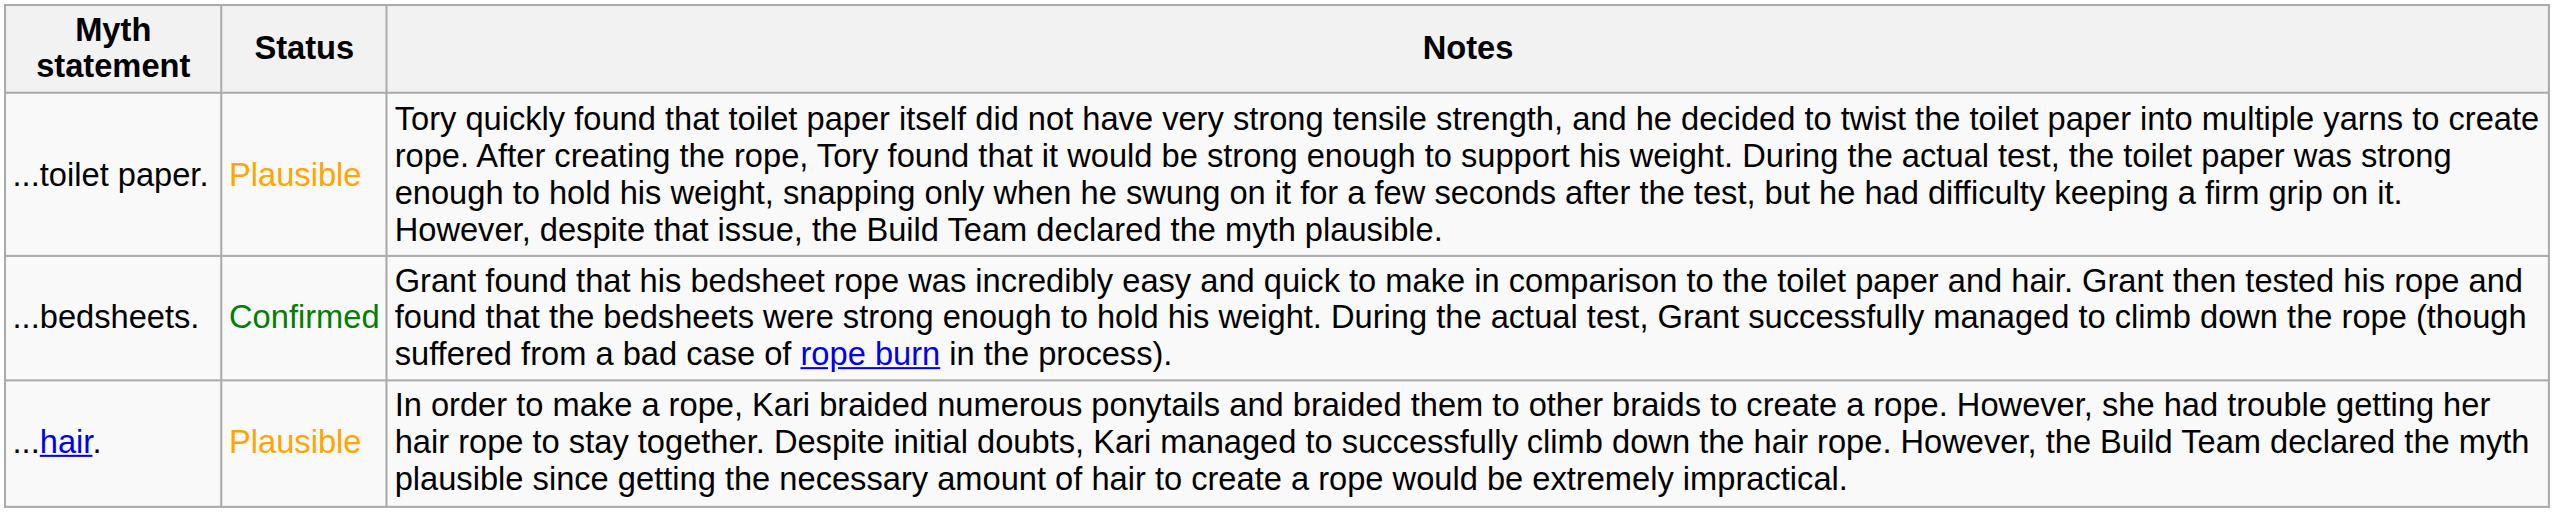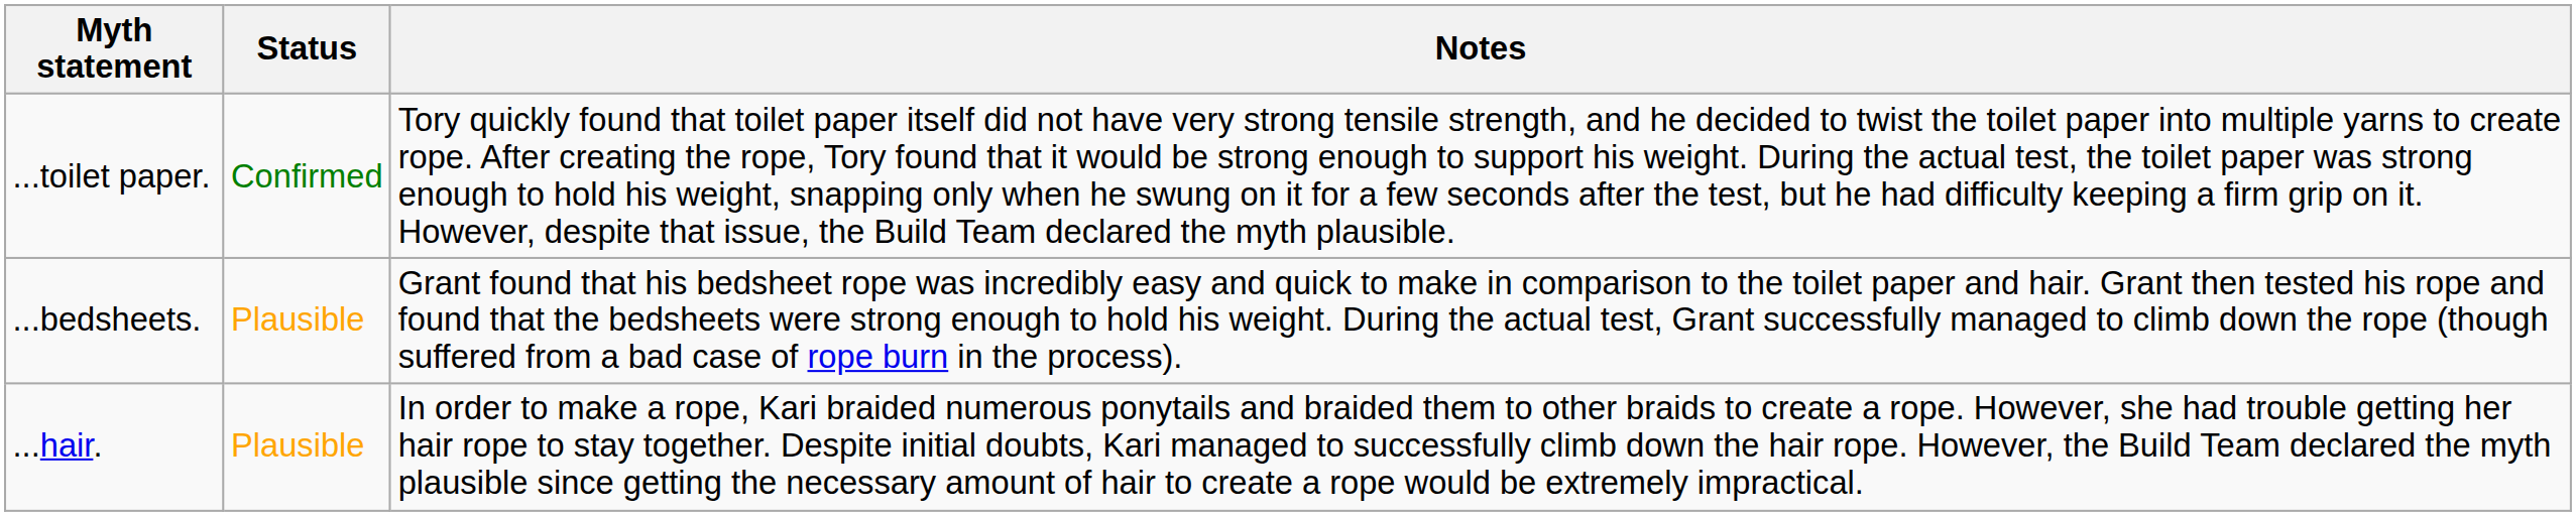 <table class="wikitable plainrowheaders">
 <tr>
 <th>Myth statement</th>
 <th>Status</th>
 <th>Notes</th>
 </tr>
 <tr>
 <td>...toilet paper.</td>
-<td style="color:orange">Plausible</td>
+<td style="color:green">Confirmed</td>
 <td>Tory quickly found that toilet paper itself did not have very strong tensile strength, and he decided to twist the toilet paper into multiple yarns to create rope. After creating the rope, Tory found that it would be strong enough to support his weight. During the actual test, the toilet paper was strong enough to hold his weight, snapping only when he swung on it for a few seconds after the test, but he had difficulty keeping a firm grip on it. However, despite that issue, the Build Team declared the myth plausible.</td>
 </tr>
 <tr>
 <td>...bedsheets.</td>
-<td style="color:green">Confirmed</td>
+<td style="color:orange">Plausible</td>
 <td>Grant found that his bedsheet rope was incredibly easy and quick to make in comparison to the toilet paper and hair. Grant then tested his rope and found that the bedsheets were strong enough to hold his weight. During the actual test, Grant successfully managed to climb down the rope (though suffered from a bad case of <a href='#'>rope burn</a> in the process).</td>
 </tr>
 <tr>
 <td>...<a href='#'>hair</a>.</td>
 <td style="color:orange">Plausible</td>
 <td>In order to make a rope, Kari braided numerous ponytails and braided them to other braids to create a rope. However, she had trouble getting her hair rope to stay together. Despite initial doubts, Kari managed to successfully climb down the hair rope. However, the Build Team declared the myth plausible since getting the necessary amount of hair to create a rope would be extremely impractical.</td>
 </tr>
 </table>
